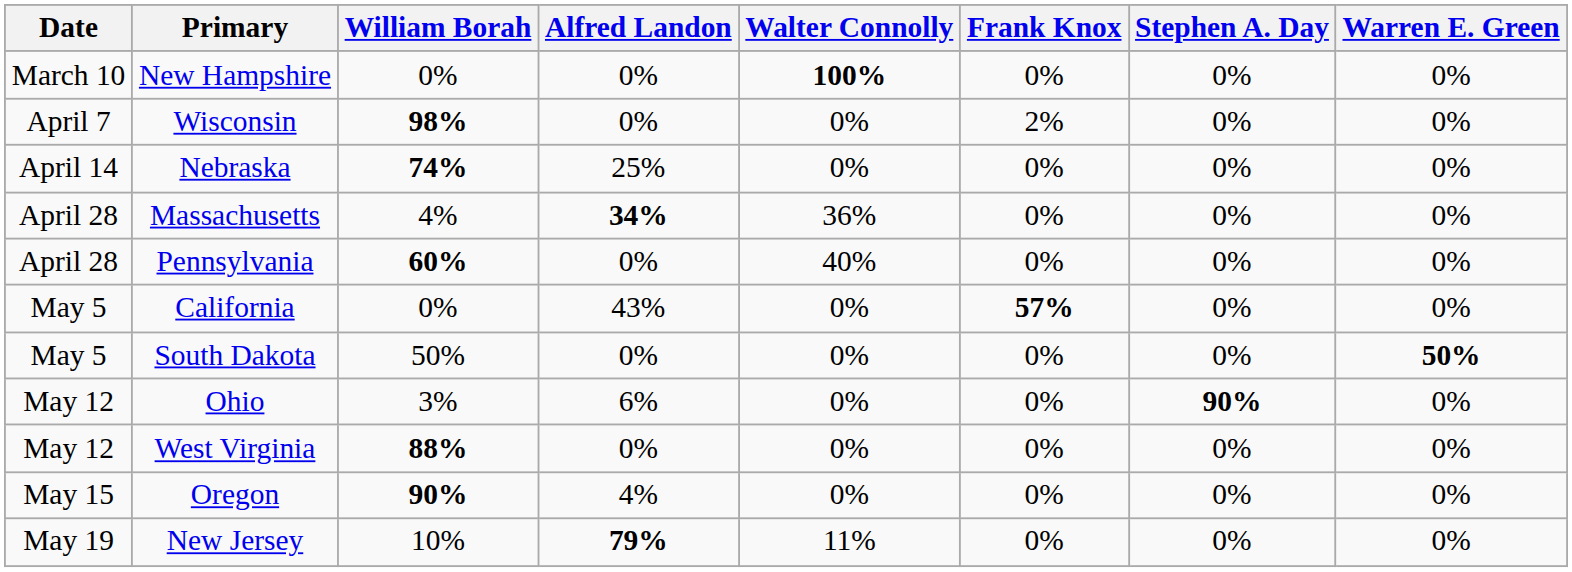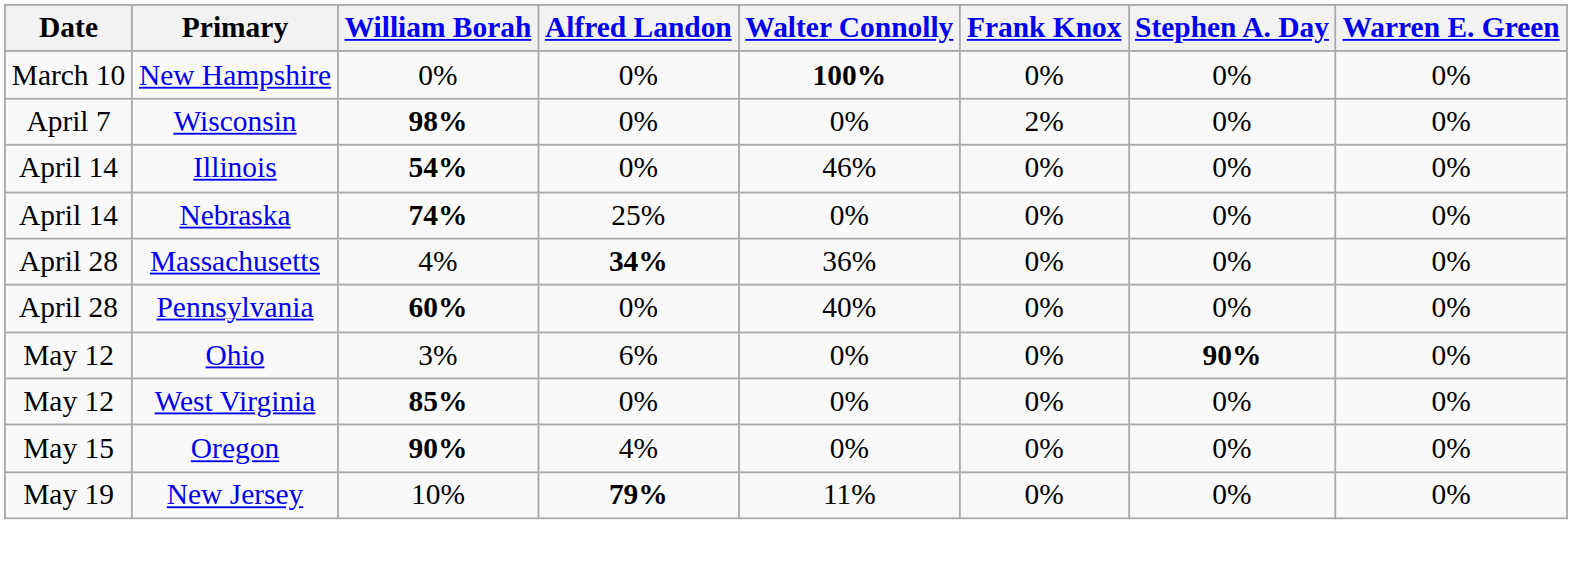 <table class="wikitable" style="text-align:center;">
 <tr>
 <th>Date</th>
 <th>Primary</th>
 <th><a href='#'>William Borah</a></th>
 <th><a href='#'>Alfred Landon</a></th>
 <th><a href='#'>Walter Connolly</a></th>
 <th><a href='#'>Frank Knox</a></th>
 <th><a href='#'>Stephen A. Day</a></th>
 <th><a href='#'>Warren E. Green</a></th>
 </tr>
 <tr>
 <td>March 10</td>
 <td><a href='#'>New Hampshire</a></td>
 <td>0%</td>
 <td>0%</td>
 <td><strong>100%</strong></td>
 <td>0%</td>
 <td>0%</td>
 <td>0%</td>
 </tr>
 <tr>
 <td>April 7</td>
 <td><a href='#'>Wisconsin</a></td>
 <td><strong>98%</strong></td>
 <td>0%</td>
 <td>0%</td>
 <td>2%</td>
+<td>0%</td>
+<td>0%</td>
+</tr>
+<tr>
+<td>April 14</td>
+<td><a href='#'>Illinois</a></td>
+<td><strong>54%</strong></td>
+<td>0%</td>
+<td>46%</td>
+<td>0%</td>
 <td>0%</td>
 <td>0%</td>
 </tr>
 <tr>
 <td>April 14</td>
 <td><a href='#'>Nebraska</a></td>
 <td><strong>74%</strong></td>
 <td>25%</td>
 <td>0%</td>
 <td>0%</td>
 <td>0%</td>
 <td>0%</td>
 </tr>
 <tr>
 <td>April 28</td>
 <td><a href='#'>Massachusetts</a></td>
 <td>4%</td>
 <td><strong>34%</strong></td>
 <td>36%</td>
 <td>0%</td>
 <td>0%</td>
 <td>0%</td>
 </tr>
 <tr>
 <td>April 28</td>
 <td><a href='#'>Pennsylvania</a></td>
 <td><strong>60%</strong></td>
 <td>0%</td>
 <td>40%</td>
 <td>0%</td>
 <td>0%</td>
 <td>0%</td>
 </tr>
 <tr>
-<td>May 5</td>
-<td><a href='#'>California</a></td>
-<td>0%</td>
-<td>43%</td>
-<td>0%</td>
-<td><strong>57%</strong></td>
-<td>0%</td>
-<td>0%</td>
-</tr>
-<tr>
-<td>May 5</td>
-<td><a href='#'>South Dakota</a></td>
-<td>50%</td>
-<td>0%</td>
-<td>0%</td>
-<td>0%</td>
-<td>0%</td>
-<td><strong>50%</strong></td>
-</tr>
-<tr>
 <td>May 12</td>
 <td><a href='#'>Ohio</a></td>
 <td>3%</td>
 <td>6%</td>
 <td>0%</td>
 <td>0%</td>
 <td><strong>90%</strong></td>
 <td>0%</td>
 </tr>
 <tr>
 <td>May 12</td>
 <td><a href='#'>West Virginia</a></td>
-<td><strong>88%</strong></td>
+<td><strong>85%</strong></td>
 <td>0%</td>
 <td>0%</td>
 <td>0%</td>
 <td>0%</td>
 <td>0%</td>
 </tr>
 <tr>
 <td>May 15</td>
 <td><a href='#'>Oregon</a></td>
 <td><strong>90%</strong></td>
 <td>4%</td>
 <td>0%</td>
 <td>0%</td>
 <td>0%</td>
 <td>0%</td>
 </tr>
 <tr>
 <td>May 19</td>
 <td><a href='#'>New Jersey</a></td>
 <td>10%</td>
 <td><strong>79%</strong></td>
 <td>11%</td>
 <td>0%</td>
 <td>0%</td>
 <td>0%</td>
 </tr>
 </table>
